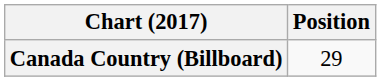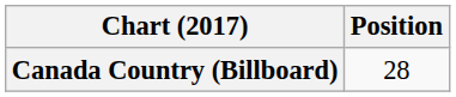 <table class="wikitable sortable plainrowheaders" style="text-align:center">
 <tr>
 <th scope="col">Chart (2017)</th>
 <th scope="col">Position</th>
 </tr>
 <tr>
 <th scope="row">Canada Country (Billboard)</th>
-<td>29</td>
+<td>28</td>
 </tr>
 </table>
